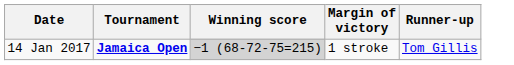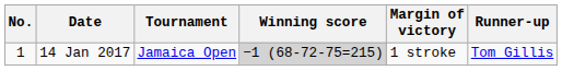 <table class="wikitable" style="font-size:95%;">
 <tr>
+<th>No.</th>
 <th>Date</th>
 <th>Tournament</th>
 <th>Winning score</th>
 <th>Margin of<br>victory</th>
 <th>Runner-up</th>
 </tr>
 <tr>
+<td align=center>1</td>
 <td align=right>14 Jan 2017</td>
-<td><strong><a href='#'>Jamaica Open</a></strong></td>
+<td><a href='#'>Jamaica Open</a></td>
 <td style="background: lightgrey;">−1 (68-72-75=215)</td>
 <td>1 stroke</td>
 <td> <a href='#'>Tom Gillis</a></td>
 </tr>
 </table>
